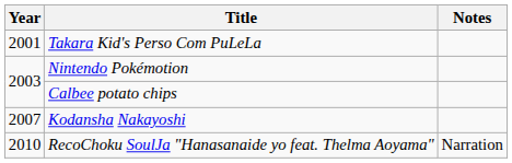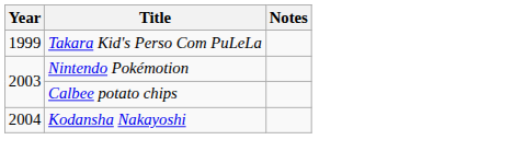 <table class="wikitable">
 <tr>
 <th>Year</th>
 <th>Title</th>
 <th>Notes</th>
 </tr>
 <tr>
-<td>2001</td>
+<td>1999</td>
 <td><em><a href='#'>Takara</a> Kid's Perso Com PuLeLa</em></td>
 <td></td>
 </tr>
 <tr>
 <td rowspan="2">2003</td>
 <td><em><a href='#'>Nintendo</a> Pokémotion</em></td>
 <td></td>
 </tr>
 <tr>
 <td><em><a href='#'>Calbee</a> potato chips</em></td>
 <td></td>
 </tr>
 <tr>
-<td>2007</td>
+<td>2004</td>
 <td><em><a href='#'>Kodansha</a> <a href='#'>Nakayoshi</a> </em></td>
 <td></td>
 </tr>
-<tr>
-<td>2010</td>
-<td><em>RecoChoku <a href='#'>SoulJa</a> "Hanasanaide yo feat. Thelma Aoyama"</em></td>
-<td>Narration</td>
-</tr>
 </table>
